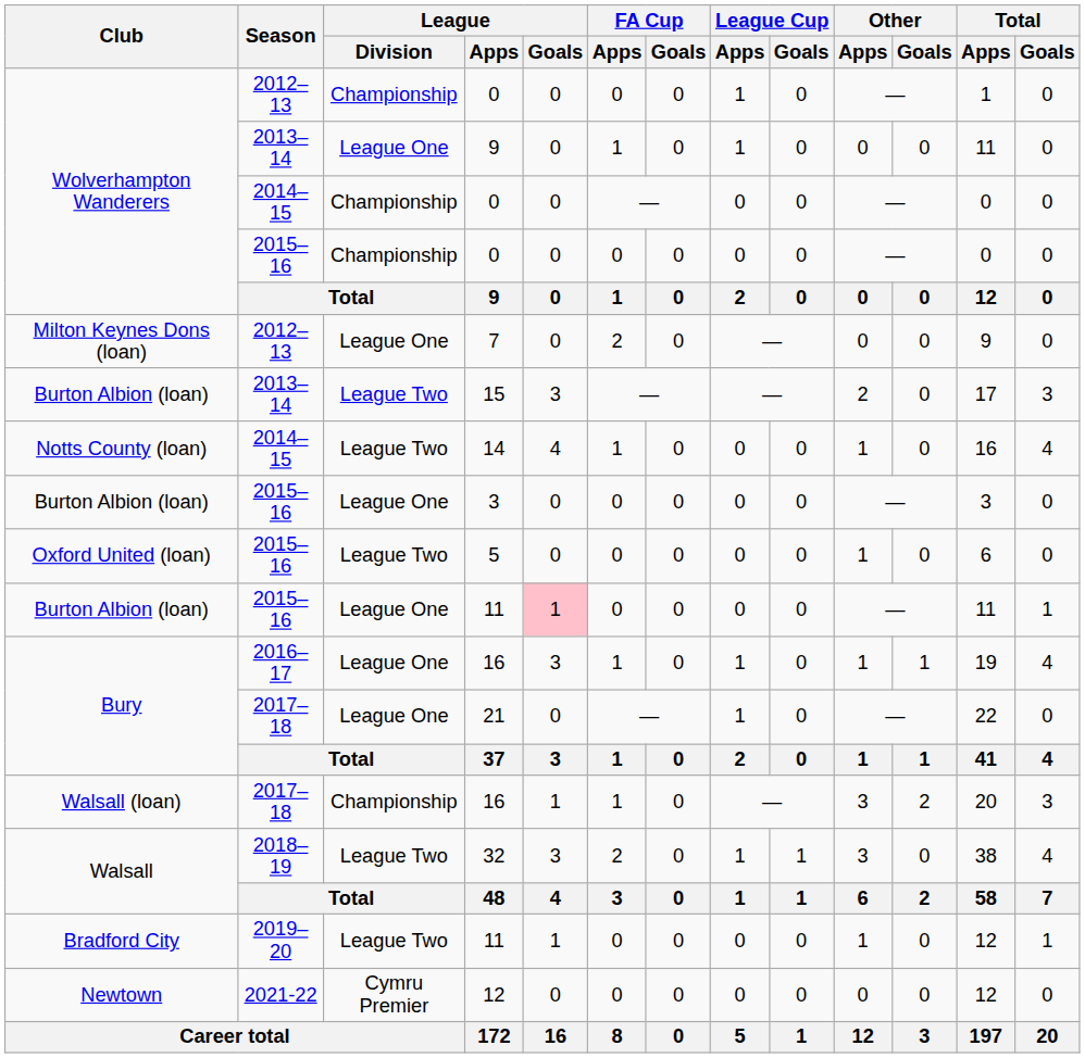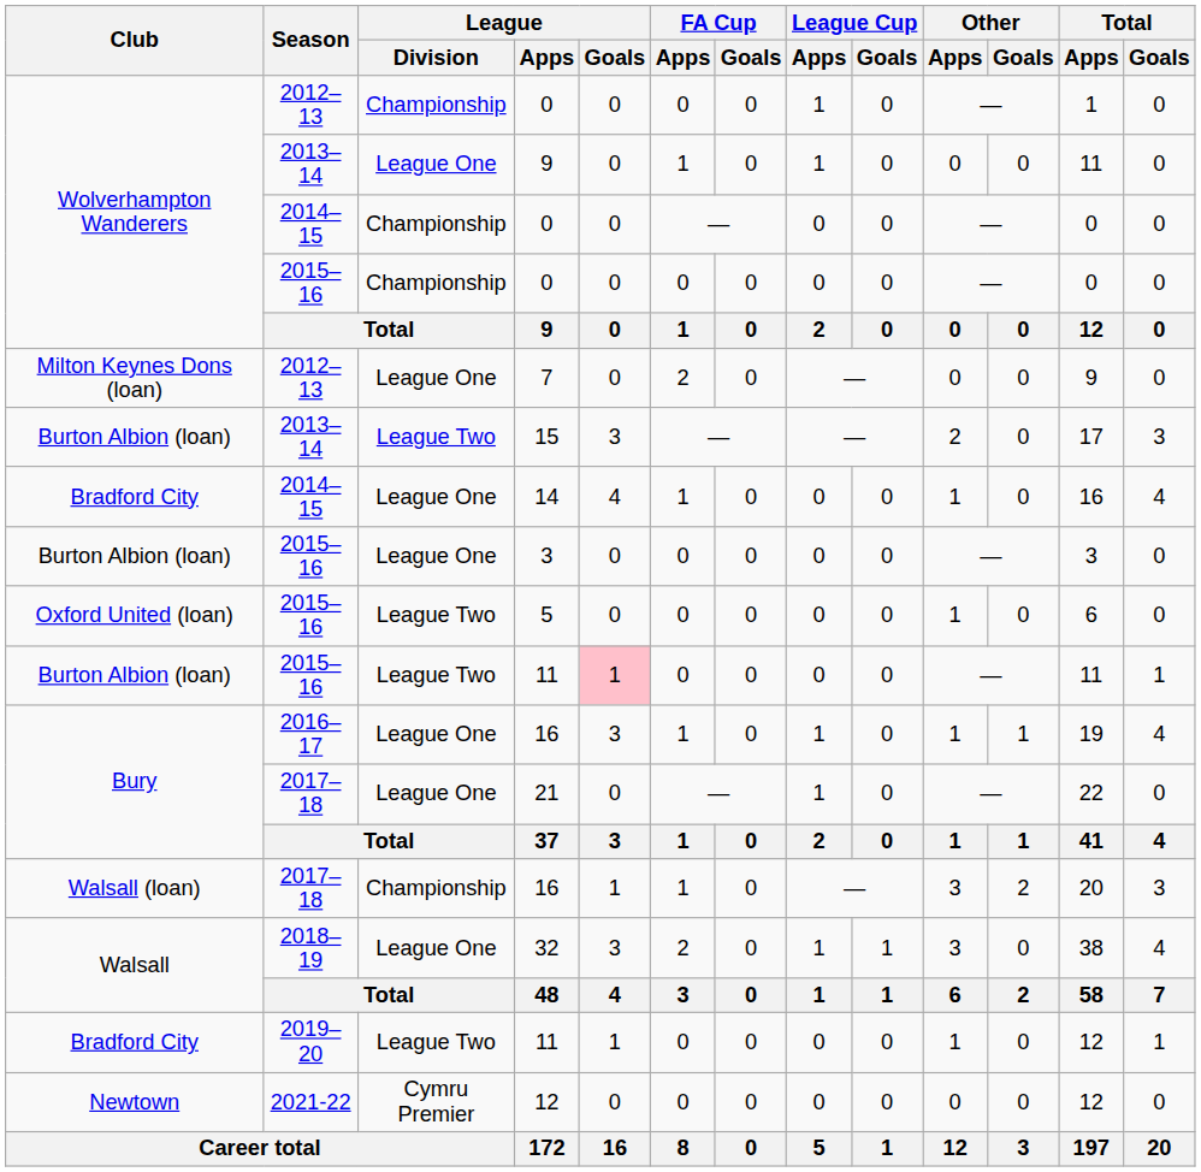 <table class="wikitable" style="text-align:center">
 <tr>
 <th rowspan="2">Club</th>
 <th rowspan="2">Season</th>
 <th colspan="3">League</th>
 <th colspan="2"><a href='#'>FA Cup</a></th>
 <th colspan="2"><a href='#'>League Cup</a></th>
 <th colspan="2">Other</th>
 <th colspan="2">Total</th>
 </tr>
 <tr>
 <th>Division</th>
 <th>Apps</th>
 <th>Goals</th>
 <th>Apps</th>
 <th>Goals</th>
 <th>Apps</th>
 <th>Goals</th>
 <th>Apps</th>
 <th>Goals</th>
 <th>Apps</th>
 <th>Goals</th>
 </tr>
 <tr>
 <td rowspan="5"><a href='#'>Wolverhampton Wanderers</a></td>
 <td><a href='#'>2012–13</a></td>
 <td><a href='#'>Championship</a></td>
 <td>0</td>
 <td>0</td>
 <td>0</td>
 <td>0</td>
 <td>1</td>
 <td>0</td>
 <td colspan="2">—</td>
 <td>1</td>
 <td>0</td>
 </tr>
 <tr>
 <td><a href='#'>2013–14</a></td>
 <td><a href='#'>League One</a></td>
 <td>9</td>
 <td>0</td>
 <td>1</td>
 <td>0</td>
 <td>1</td>
 <td>0</td>
 <td>0</td>
 <td>0</td>
 <td>11</td>
 <td>0</td>
 </tr>
 <tr>
 <td><a href='#'>2014–15</a></td>
 <td>Championship</td>
 <td>0</td>
 <td>0</td>
 <td colspan="2">—</td>
 <td>0</td>
 <td>0</td>
 <td colspan="2">—</td>
 <td>0</td>
 <td>0</td>
 </tr>
 <tr>
 <td><a href='#'>2015–16</a></td>
 <td>Championship</td>
 <td>0</td>
 <td>0</td>
 <td>0</td>
 <td>0</td>
 <td>0</td>
 <td>0</td>
 <td colspan="2">—</td>
 <td>0</td>
 <td>0</td>
 </tr>
 <tr>
 <th colspan="2">Total</th>
 <th>9</th>
 <th>0</th>
 <th>1</th>
 <th>0</th>
 <th>2</th>
 <th>0</th>
 <th>0</th>
 <th>0</th>
 <th>12</th>
 <th>0</th>
 </tr>
 <tr>
 <td><a href='#'>Milton Keynes Dons</a> (loan)</td>
 <td><a href='#'>2012–13</a></td>
 <td>League One</td>
 <td>7</td>
 <td>0</td>
 <td>2</td>
 <td>0</td>
 <td colspan="2">—</td>
 <td>0</td>
 <td>0</td>
 <td>9</td>
 <td>0</td>
 </tr>
 <tr>
 <td><a href='#'>Burton Albion</a> (loan)</td>
 <td><a href='#'>2013–14</a></td>
 <td><a href='#'>League Two</a></td>
 <td>15</td>
 <td>3</td>
 <td colspan="2">—</td>
 <td colspan="2">—</td>
 <td>2</td>
 <td>0</td>
 <td>17</td>
 <td>3</td>
 </tr>
 <tr>
-<td><a href='#'>Notts County</a> (loan)</td>
+<td><a href='#'>Bradford City</a></td>
 <td><a href='#'>2014–15</a></td>
-<td>League Two</td>
+<td>League One</td>
 <td>14</td>
 <td>4</td>
 <td>1</td>
 <td>0</td>
 <td>0</td>
 <td>0</td>
 <td>1</td>
 <td>0</td>
 <td>16</td>
 <td>4</td>
 </tr>
 <tr>
 <td>Burton Albion (loan)</td>
 <td><a href='#'>2015–16</a></td>
 <td>League One</td>
 <td>3</td>
 <td>0</td>
 <td>0</td>
 <td>0</td>
 <td>0</td>
 <td>0</td>
 <td colspan="2">—</td>
 <td>3</td>
 <td>0</td>
 </tr>
 <tr>
 <td><a href='#'>Oxford United</a> (loan)</td>
 <td><a href='#'>2015–16</a></td>
 <td>League Two</td>
 <td>5</td>
 <td>0</td>
 <td>0</td>
 <td>0</td>
 <td>0</td>
 <td>0</td>
 <td>1</td>
 <td>0</td>
 <td>6</td>
 <td>0</td>
 </tr>
 <tr>
 <td><a href='#'>Burton Albion</a> (loan)</td>
 <td><a href='#'>2015–16</a></td>
-<td>League One</td>
+<td>League Two</td>
 <td>11</td>
 <td style="background: pink;">1</td>
 <td>0</td>
 <td>0</td>
 <td>0</td>
 <td>0</td>
 <td colspan="2">—</td>
 <td>11</td>
 <td>1</td>
 </tr>
 <tr>
 <td rowspan="3"><a href='#'>Bury</a></td>
 <td><a href='#'>2016–17</a></td>
 <td>League One</td>
 <td>16</td>
 <td>3</td>
 <td>1</td>
 <td>0</td>
 <td>1</td>
 <td>0</td>
 <td>1</td>
 <td>1</td>
 <td>19</td>
 <td>4</td>
 </tr>
 <tr>
 <td><a href='#'>2017–18</a></td>
 <td>League One</td>
 <td>21</td>
 <td>0</td>
 <td colspan="2">—</td>
 <td>1</td>
 <td>0</td>
 <td colspan="2">—</td>
 <td>22</td>
 <td>0</td>
 </tr>
 <tr>
 <th colspan="2">Total</th>
 <th>37</th>
 <th>3</th>
 <th>1</th>
 <th>0</th>
 <th>2</th>
 <th>0</th>
 <th>1</th>
 <th>1</th>
 <th>41</th>
 <th>4</th>
 </tr>
 <tr>
 <td><a href='#'>Walsall</a> (loan)</td>
 <td><a href='#'>2017–18</a></td>
 <td>Championship</td>
 <td>16</td>
 <td>1</td>
 <td>1</td>
 <td>0</td>
 <td colspan="2">—</td>
 <td>3</td>
 <td>2</td>
 <td>20</td>
 <td>3</td>
 </tr>
 <tr>
 <td rowspan="2">Walsall</td>
 <td><a href='#'>2018–19</a></td>
-<td>League Two</td>
+<td>League One</td>
 <td>32</td>
 <td>3</td>
 <td>2</td>
 <td>0</td>
 <td>1</td>
 <td>1</td>
 <td>3</td>
 <td>0</td>
 <td>38</td>
 <td>4</td>
 </tr>
 <tr>
 <th colspan="2">Total</th>
 <th>48</th>
 <th>4</th>
 <th>3</th>
 <th>0</th>
 <th>1</th>
 <th>1</th>
 <th>6</th>
 <th>2</th>
 <th>58</th>
 <th>7</th>
 </tr>
 <tr>
 <td><a href='#'>Bradford City</a></td>
 <td><a href='#'>2019–20</a></td>
 <td>League Two</td>
 <td>11</td>
 <td>1</td>
 <td>0</td>
 <td>0</td>
 <td>0</td>
 <td>0</td>
 <td>1</td>
 <td>0</td>
 <td>12</td>
 <td>1</td>
 </tr>
 <tr>
 <td><a href='#'>Newtown</a></td>
 <td><a href='#'>2021-22</a></td>
 <td>Cymru Premier</td>
 <td>12</td>
 <td>0</td>
 <td>0</td>
 <td>0</td>
 <td>0</td>
 <td>0</td>
 <td>0</td>
 <td>0</td>
 <td 0>12</td>
 <td>0</td>
 </tr>
 <tr>
 <th colspan="3">Career total</th>
 <th>172</th>
 <th>16</th>
 <th>8</th>
 <th>0</th>
 <th>5</th>
 <th>1</th>
 <th>12</th>
 <th>3</th>
 <th>197</th>
 <th>20</th>
 </tr>
 </table>
